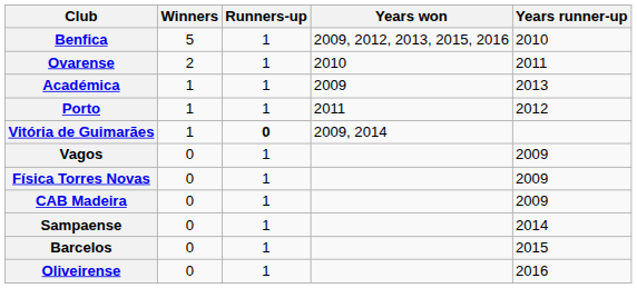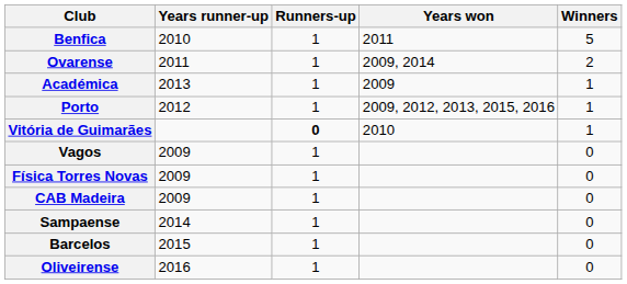 <table class="wikitable plainrowheaders sortable">
 <tr>
 <th scope=col>Club</th>
-<th scope=col>Winners</th>
+<th scope=col>Years runner-up</th>
 <th scope=col>Runners-up</th>
 <th scope=col>Years won</th>
-<th scope=col>Years runner-up</th>
+<th scope=col>Winners</th>
 </tr>
 <tr>
 <th scope=row><a href='#'>Benfica</a></th>
+<td>2010</td>
+<td style="text-align:center;">1</td>
+<td>2011</td>
 <td style="text-align:center;">5</td>
-<td style="text-align:center;">1</td>
-<td>2009, 2012, 2013, 2015, 2016</td>
-<td>2010</td>
 </tr>
 <tr>
 <th scope=row><a href='#'>Ovarense</a></th>
+<td>2011</td>
+<td style="text-align:center;">1</td>
+<td>2009, 2014</td>
 <td style="text-align:center;">2</td>
-<td style="text-align:center;">1</td>
-<td>2010</td>
-<td>2011</td>
 </tr>
 <tr>
 <th scope=row><a href='#'>Académica</a></th>
-<td style="text-align:center;">1</td>
+<td>2013</td>
 <td style="text-align:center;">1</td>
 <td>2009</td>
-<td>2013</td>
+<td style="text-align:center;">1</td>
 </tr>
 <tr>
 <th scope=row><a href='#'>Porto</a></th>
+<td>2012</td>
 <td style="text-align:center;">1</td>
+<td>2009, 2012, 2013, 2015, 2016</td>
 <td style="text-align:center;">1</td>
-<td>2011</td>
-<td>2012</td>
 </tr>
 <tr>
 <th scope=row><a href='#'>Vitória de Guimarães</a></th>
+<td></td>
+<td style="text-align:center;"><strong>0</strong></td>
+<td>2010</td>
 <td style="text-align:center;">1</td>
-<td style="text-align:center;"><strong>0</strong></td>
-<td>2009, 2014</td>
-<td></td>
 </tr>
 <tr>
 <th scope=row>Vagos</th>
-<td style="text-align:center;">0</td>
+<td>2009</td>
 <td style="text-align:center;">1</td>
 <td></td>
-<td>2009</td>
+<td style="text-align:center;">0</td>
 </tr>
 <tr>
 <th scope=row><a href='#'>Física Torres Novas</a></th>
-<td style="text-align:center;">0</td>
+<td>2009</td>
 <td style="text-align:center;">1</td>
 <td></td>
-<td>2009</td>
+<td style="text-align:center;">0</td>
 </tr>
 <tr>
 <th scope=row><a href='#'>CAB Madeira</a></th>
-<td style="text-align:center;">0</td>
+<td>2009</td>
 <td style="text-align:center;">1</td>
 <td></td>
-<td>2009</td>
+<td style="text-align:center;">0</td>
 </tr>
 <tr>
 <th scope=row>Sampaense</th>
-<td style="text-align:center;">0</td>
+<td>2014</td>
 <td style="text-align:center;">1</td>
 <td></td>
-<td>2014</td>
+<td style="text-align:center;">0</td>
 </tr>
 <tr>
 <th scope=row>Barcelos</th>
-<td style="text-align:center;">0</td>
+<td>2015</td>
 <td style="text-align:center;">1</td>
 <td></td>
-<td>2015</td>
+<td style="text-align:center;">0</td>
 </tr>
 <tr>
 <th scope=row><a href='#'>Oliveirense</a></th>
-<td style="text-align:center;">0</td>
+<td>2016</td>
 <td style="text-align:center;">1</td>
 <td></td>
-<td>2016</td>
+<td style="text-align:center;">0</td>
 </tr>
 </table>
